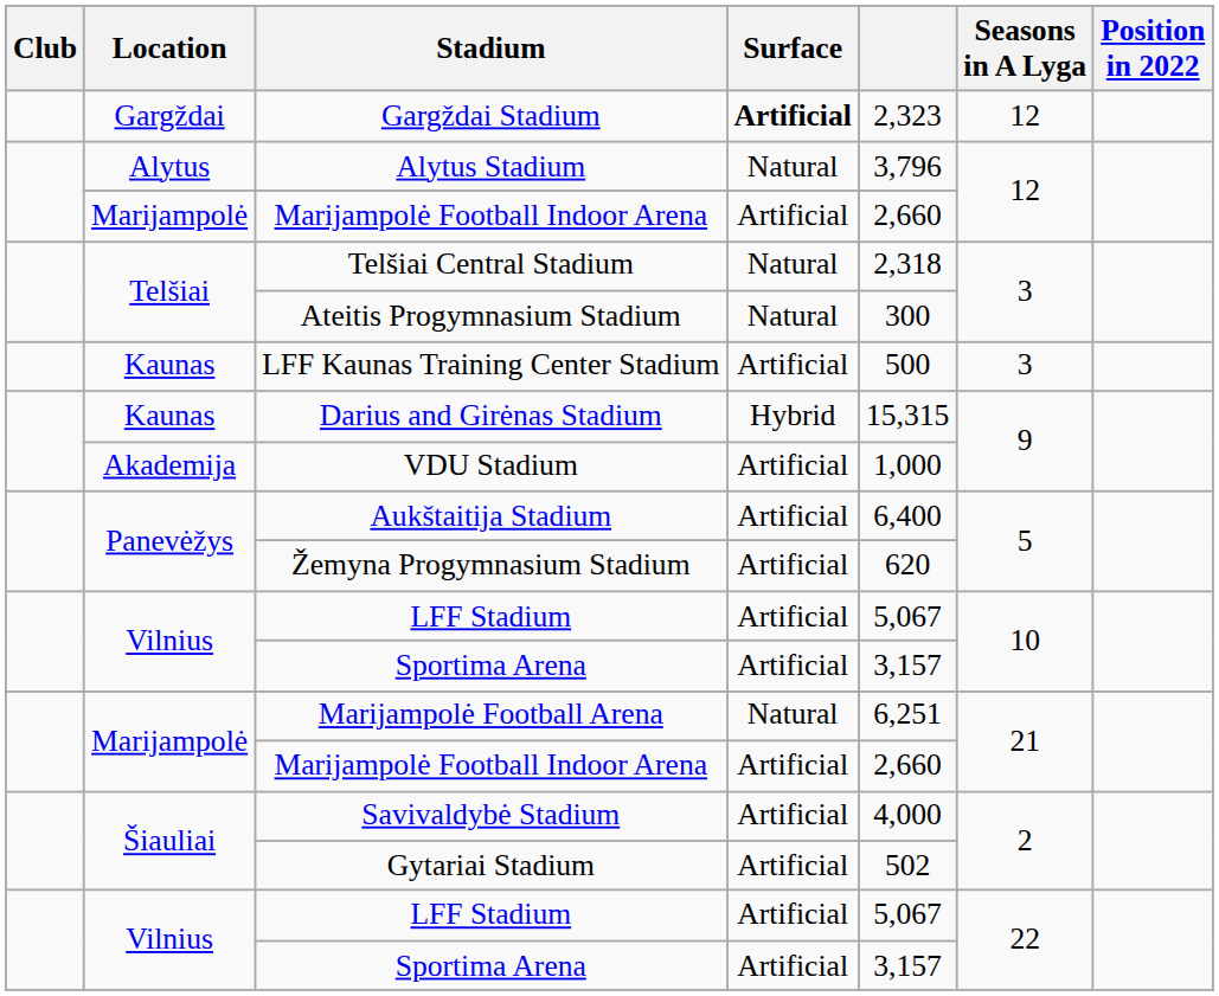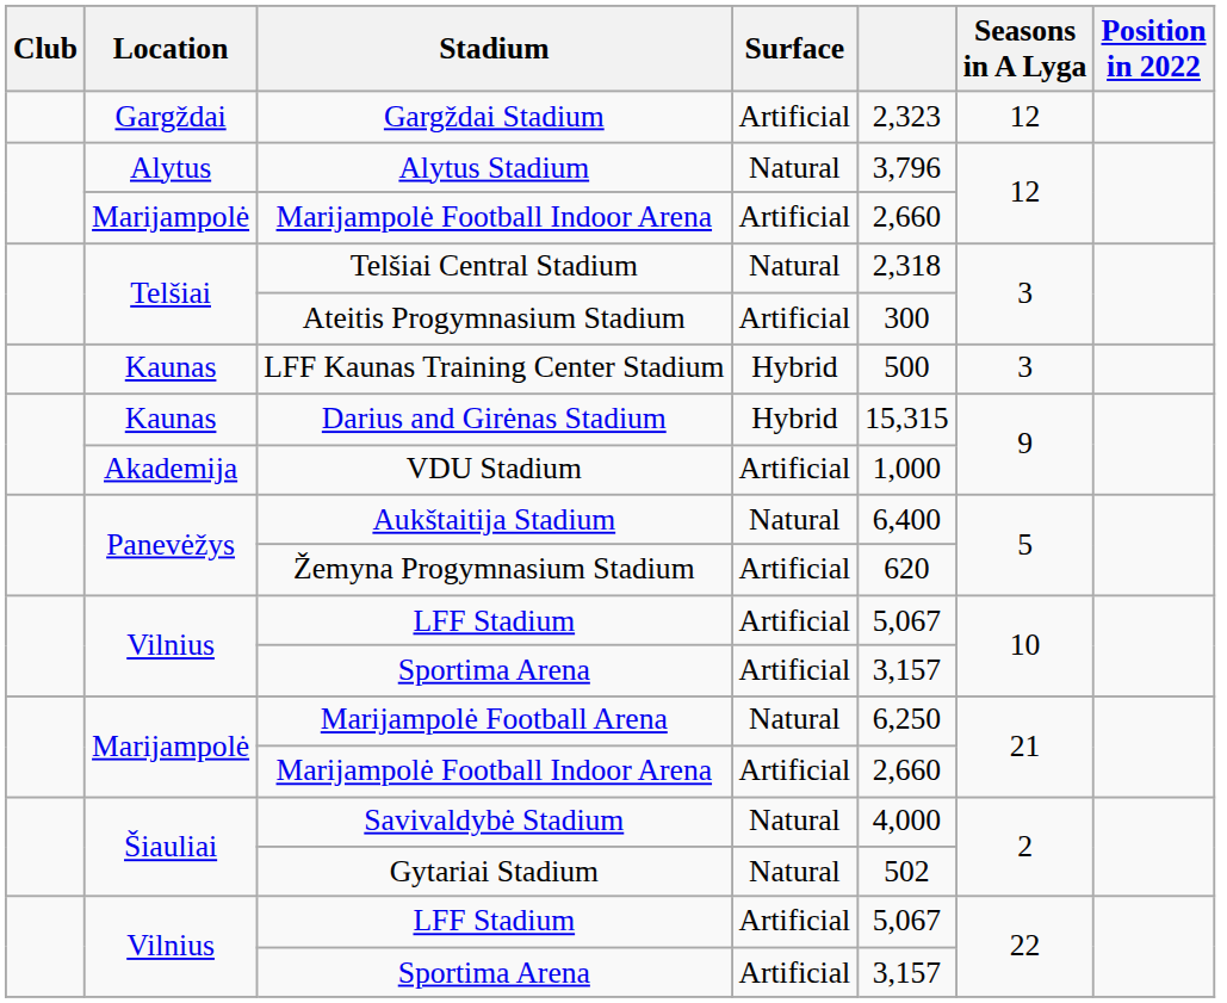 <table class="wikitable sortable" style="text-align:center; font-size:85%;">
 <tr>
 <th>Club</th>
 <th>Location</th>
 <th>Stadium</th>
 <th>Surface</th>
 <th></th>
 <th>Seasons <br>in A Lyga</th>
 <th><a href='#'>Position <br>in 2022</a></th>
 </tr>
 <tr>
 <td></td>
 <td><a href='#'>Gargždai</a></td>
 <td><a href='#'>Gargždai Stadium</a></td>
-<td><strong>Artificial</strong></td>
+<td>Artificial</td>
 <td>2,323</td>
 <td>12</td>
 <td></td>
 </tr>
 <tr>
 <td rowspan=2></td>
 <td><a href='#'>Alytus</a></td>
 <td><a href='#'>Alytus Stadium</a></td>
 <td>Natural</td>
 <td>3,796</td>
 <td rowspan=2>12</td>
 <td rowspan=2></td>
 </tr>
 <tr>
 <td><a href='#'>Marijampolė</a></td>
 <td><a href='#'>Marijampolė Football Indoor Arena</a></td>
 <td>Artificial</td>
 <td>2,660</td>
 </tr>
 <tr>
 <td rowspan=2></td>
 <td rowspan=2><a href='#'>Telšiai</a></td>
 <td>Telšiai Central Stadium</td>
 <td>Natural</td>
 <td>2,318</td>
 <td rowspan=2>3</td>
 <td rowspan=2></td>
 </tr>
 <tr>
 <td>Ateitis Progymnasium Stadium</td>
-<td>Natural</td>
+<td>Artificial</td>
 <td>300</td>
 </tr>
 <tr>
 <td></td>
 <td><a href='#'>Kaunas</a></td>
 <td>LFF Kaunas Training Center Stadium</td>
-<td>Artificial</td>
+<td>Hybrid</td>
 <td>500</td>
 <td>3</td>
 <td></td>
 </tr>
 <tr>
 <td rowspan=2></td>
 <td><a href='#'>Kaunas</a></td>
 <td><a href='#'>Darius and Girėnas Stadium</a></td>
 <td>Hybrid</td>
 <td>15,315</td>
 <td rowspan=2>9</td>
 <td rowspan=2></td>
 </tr>
 <tr>
 <td><a href='#'>Akademija</a></td>
 <td>VDU Stadium</td>
 <td>Artificial</td>
 <td>1,000</td>
 </tr>
 <tr>
 <td rowspan=2></td>
 <td rowspan=2><a href='#'>Panevėžys</a></td>
 <td><a href='#'>Aukštaitija Stadium</a></td>
-<td>Artificial</td>
+<td>Natural</td>
 <td>6,400</td>
 <td rowspan=2>5</td>
 <td rowspan=2></td>
 </tr>
 <tr>
 <td>Žemyna Progymnasium Stadium</td>
 <td>Artificial</td>
 <td>620</td>
 </tr>
 <tr>
 <td rowspan=2></td>
 <td rowspan=2><a href='#'>Vilnius</a></td>
 <td><a href='#'>LFF Stadium</a></td>
 <td>Artificial</td>
 <td>5,067</td>
 <td rowspan=2>10</td>
 <td rowspan=2></td>
 </tr>
 <tr>
 <td><a href='#'>Sportima Arena</a></td>
 <td>Artificial</td>
 <td>3,157</td>
 </tr>
 <tr>
 <td rowspan=2></td>
 <td rowspan=2><a href='#'>Marijampolė</a></td>
 <td><a href='#'>Marijampolė Football Arena</a></td>
 <td>Natural</td>
-<td>6,251</td>
+<td>6,250</td>
 <td rowspan=2>21</td>
 <td rowspan=2></td>
 </tr>
 <tr>
 <td><a href='#'>Marijampolė Football Indoor Arena</a></td>
 <td>Artificial</td>
 <td>2,660</td>
 </tr>
 <tr>
 <td rowspan=2></td>
 <td rowspan=2><a href='#'>Šiauliai</a></td>
 <td><a href='#'>Savivaldybė Stadium</a></td>
-<td>Artificial</td>
+<td>Natural</td>
 <td>4,000</td>
 <td rowspan=2>2</td>
 <td rowspan=2></td>
 </tr>
 <tr>
 <td>Gytariai Stadium</td>
-<td>Artificial</td>
+<td>Natural</td>
 <td>502</td>
 </tr>
 <tr>
 <td rowspan=2></td>
 <td rowspan=2><a href='#'>Vilnius</a></td>
 <td><a href='#'>LFF Stadium</a></td>
 <td>Artificial</td>
 <td>5,067</td>
 <td rowspan=2>22</td>
 <td rowspan=2></td>
 </tr>
 <tr>
 <td><a href='#'>Sportima Arena</a></td>
 <td>Artificial</td>
 <td>3,157</td>
 </tr>
 </table>
